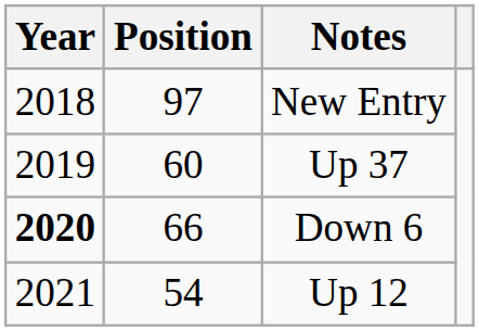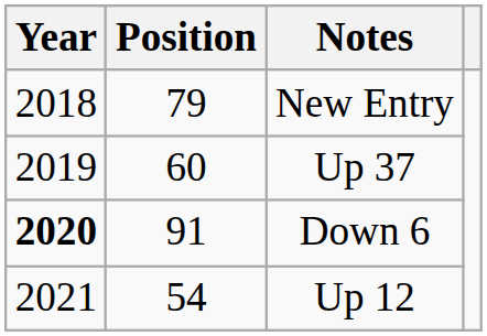 <table class="wikitable plainrowheaders" style="text-align:center;">
 <tr>
 <th>Year</th>
 <th>Position</th>
 <th>Notes</th>
 <th></th>
 </tr>
 <tr>
 <td>2018</td>
-<td>97</td>
+<td>79</td>
 <td>New Entry</td>
 <td rowspan="4"></td>
 </tr>
 <tr>
 <td>2019</td>
 <td>60</td>
 <td>Up 37</td>
 </tr>
 <tr>
 <td><strong>2020</strong></td>
-<td>66</td>
+<td>91</td>
 <td>Down 6</td>
 </tr>
 <tr>
 <td>2021</td>
 <td>54</td>
 <td>Up 12</td>
 </tr>
 </table>
